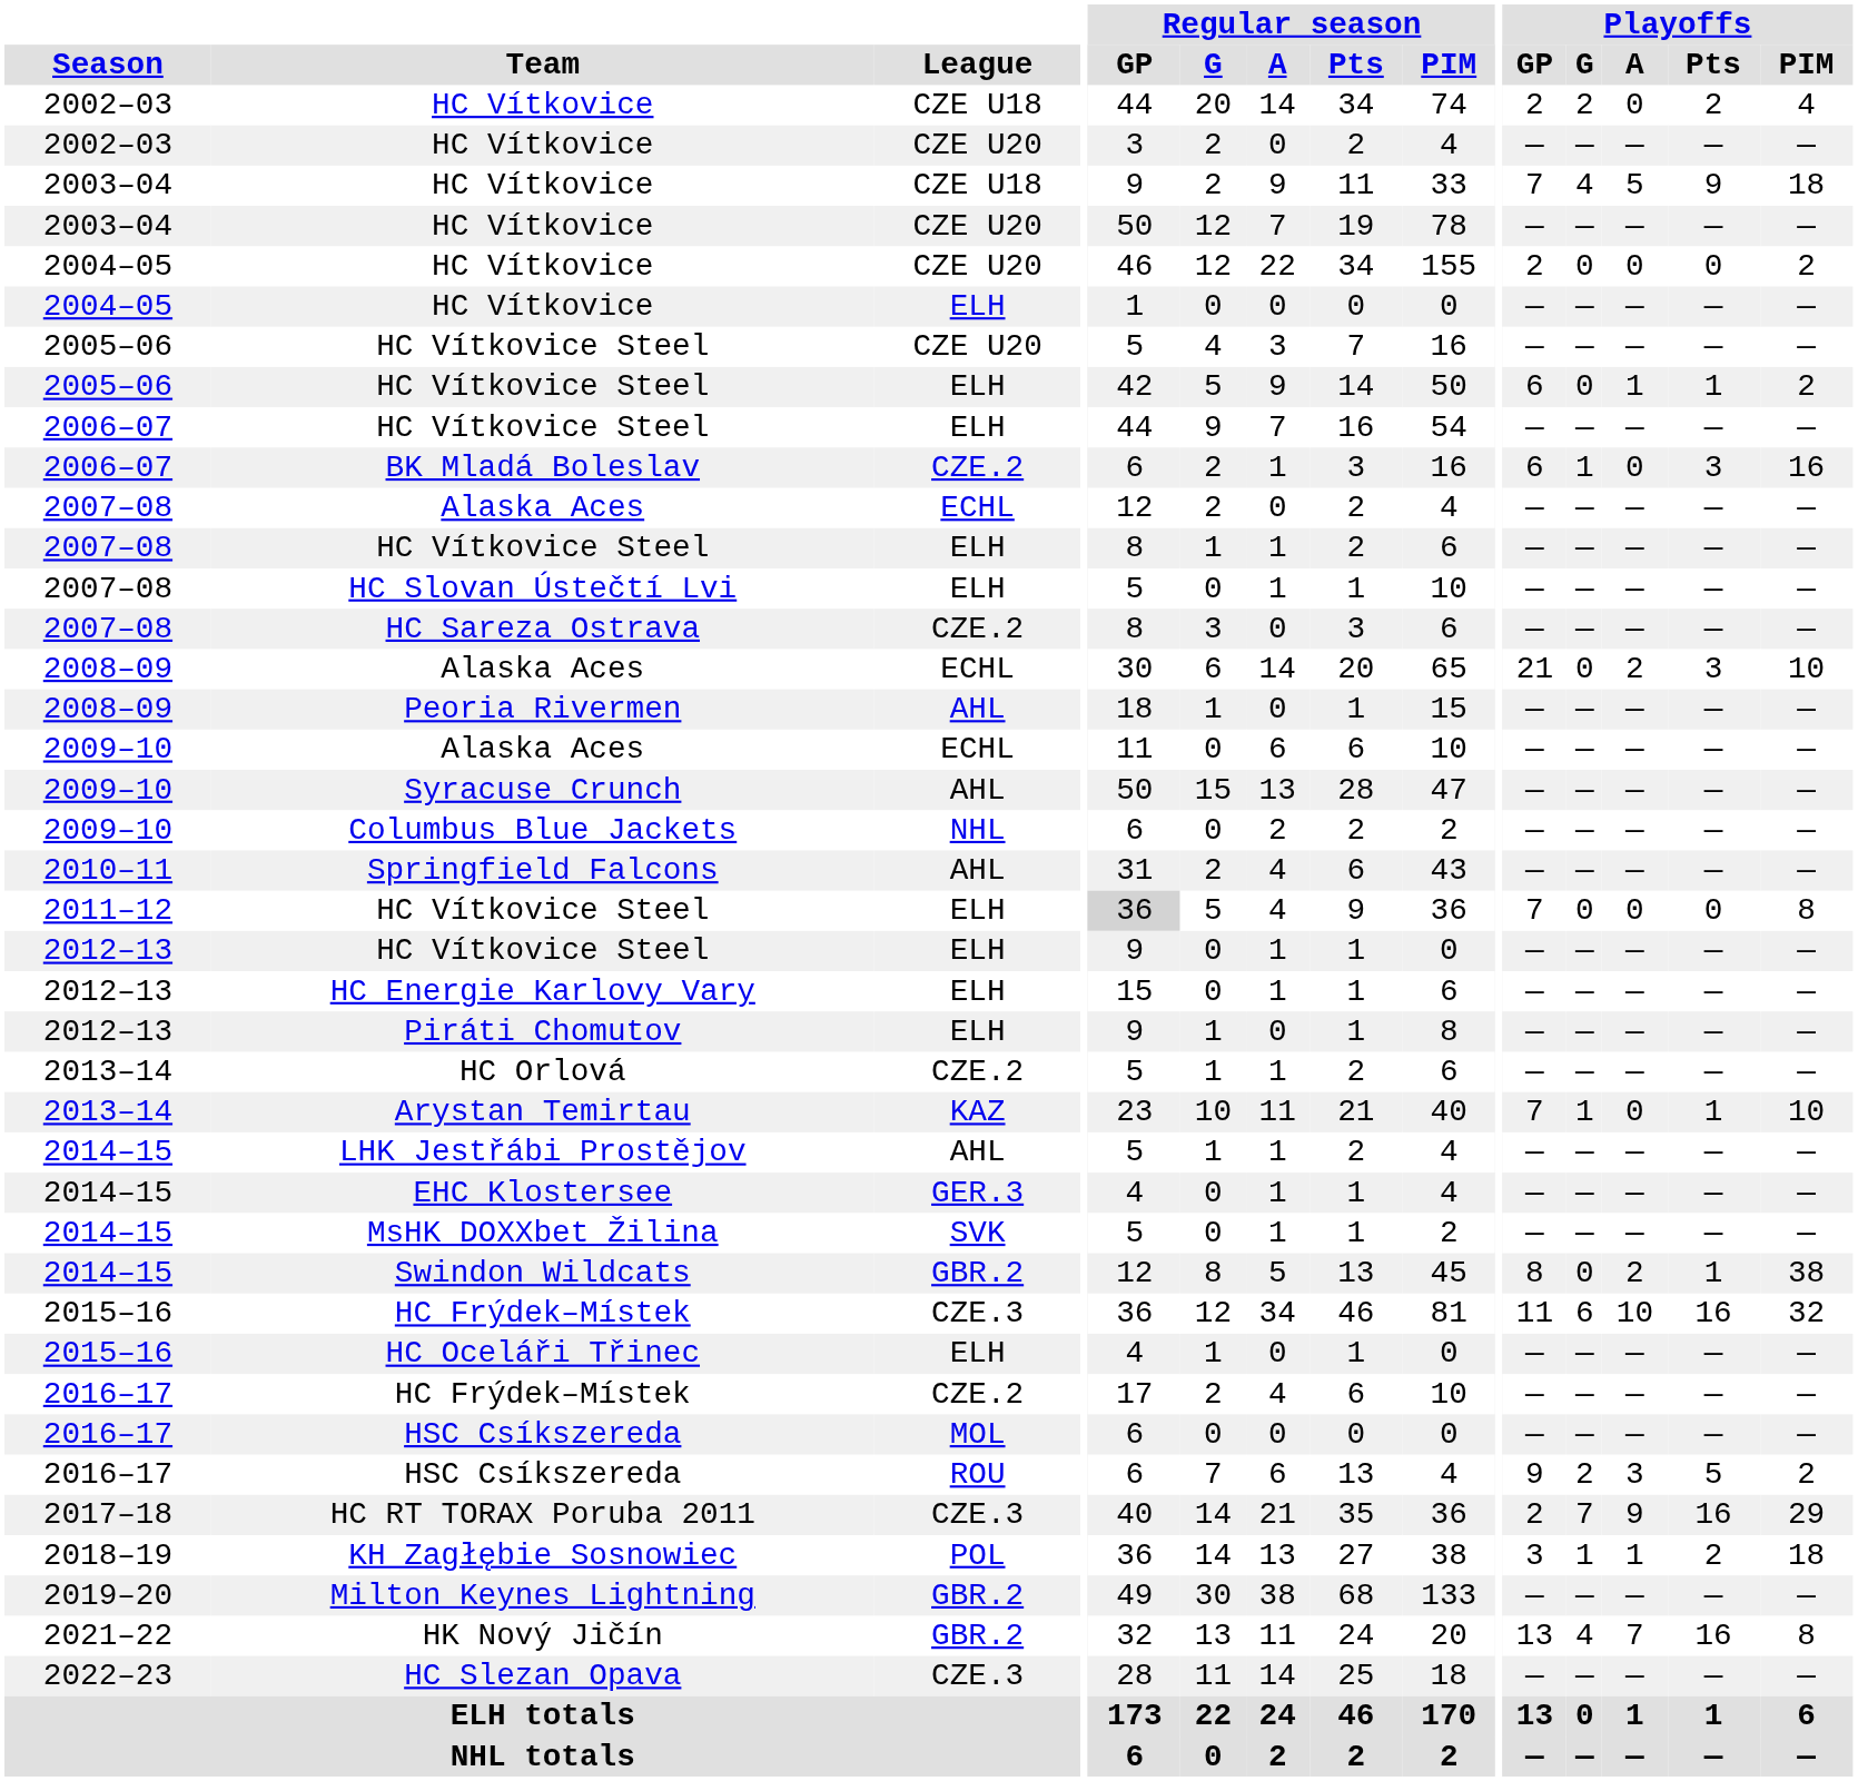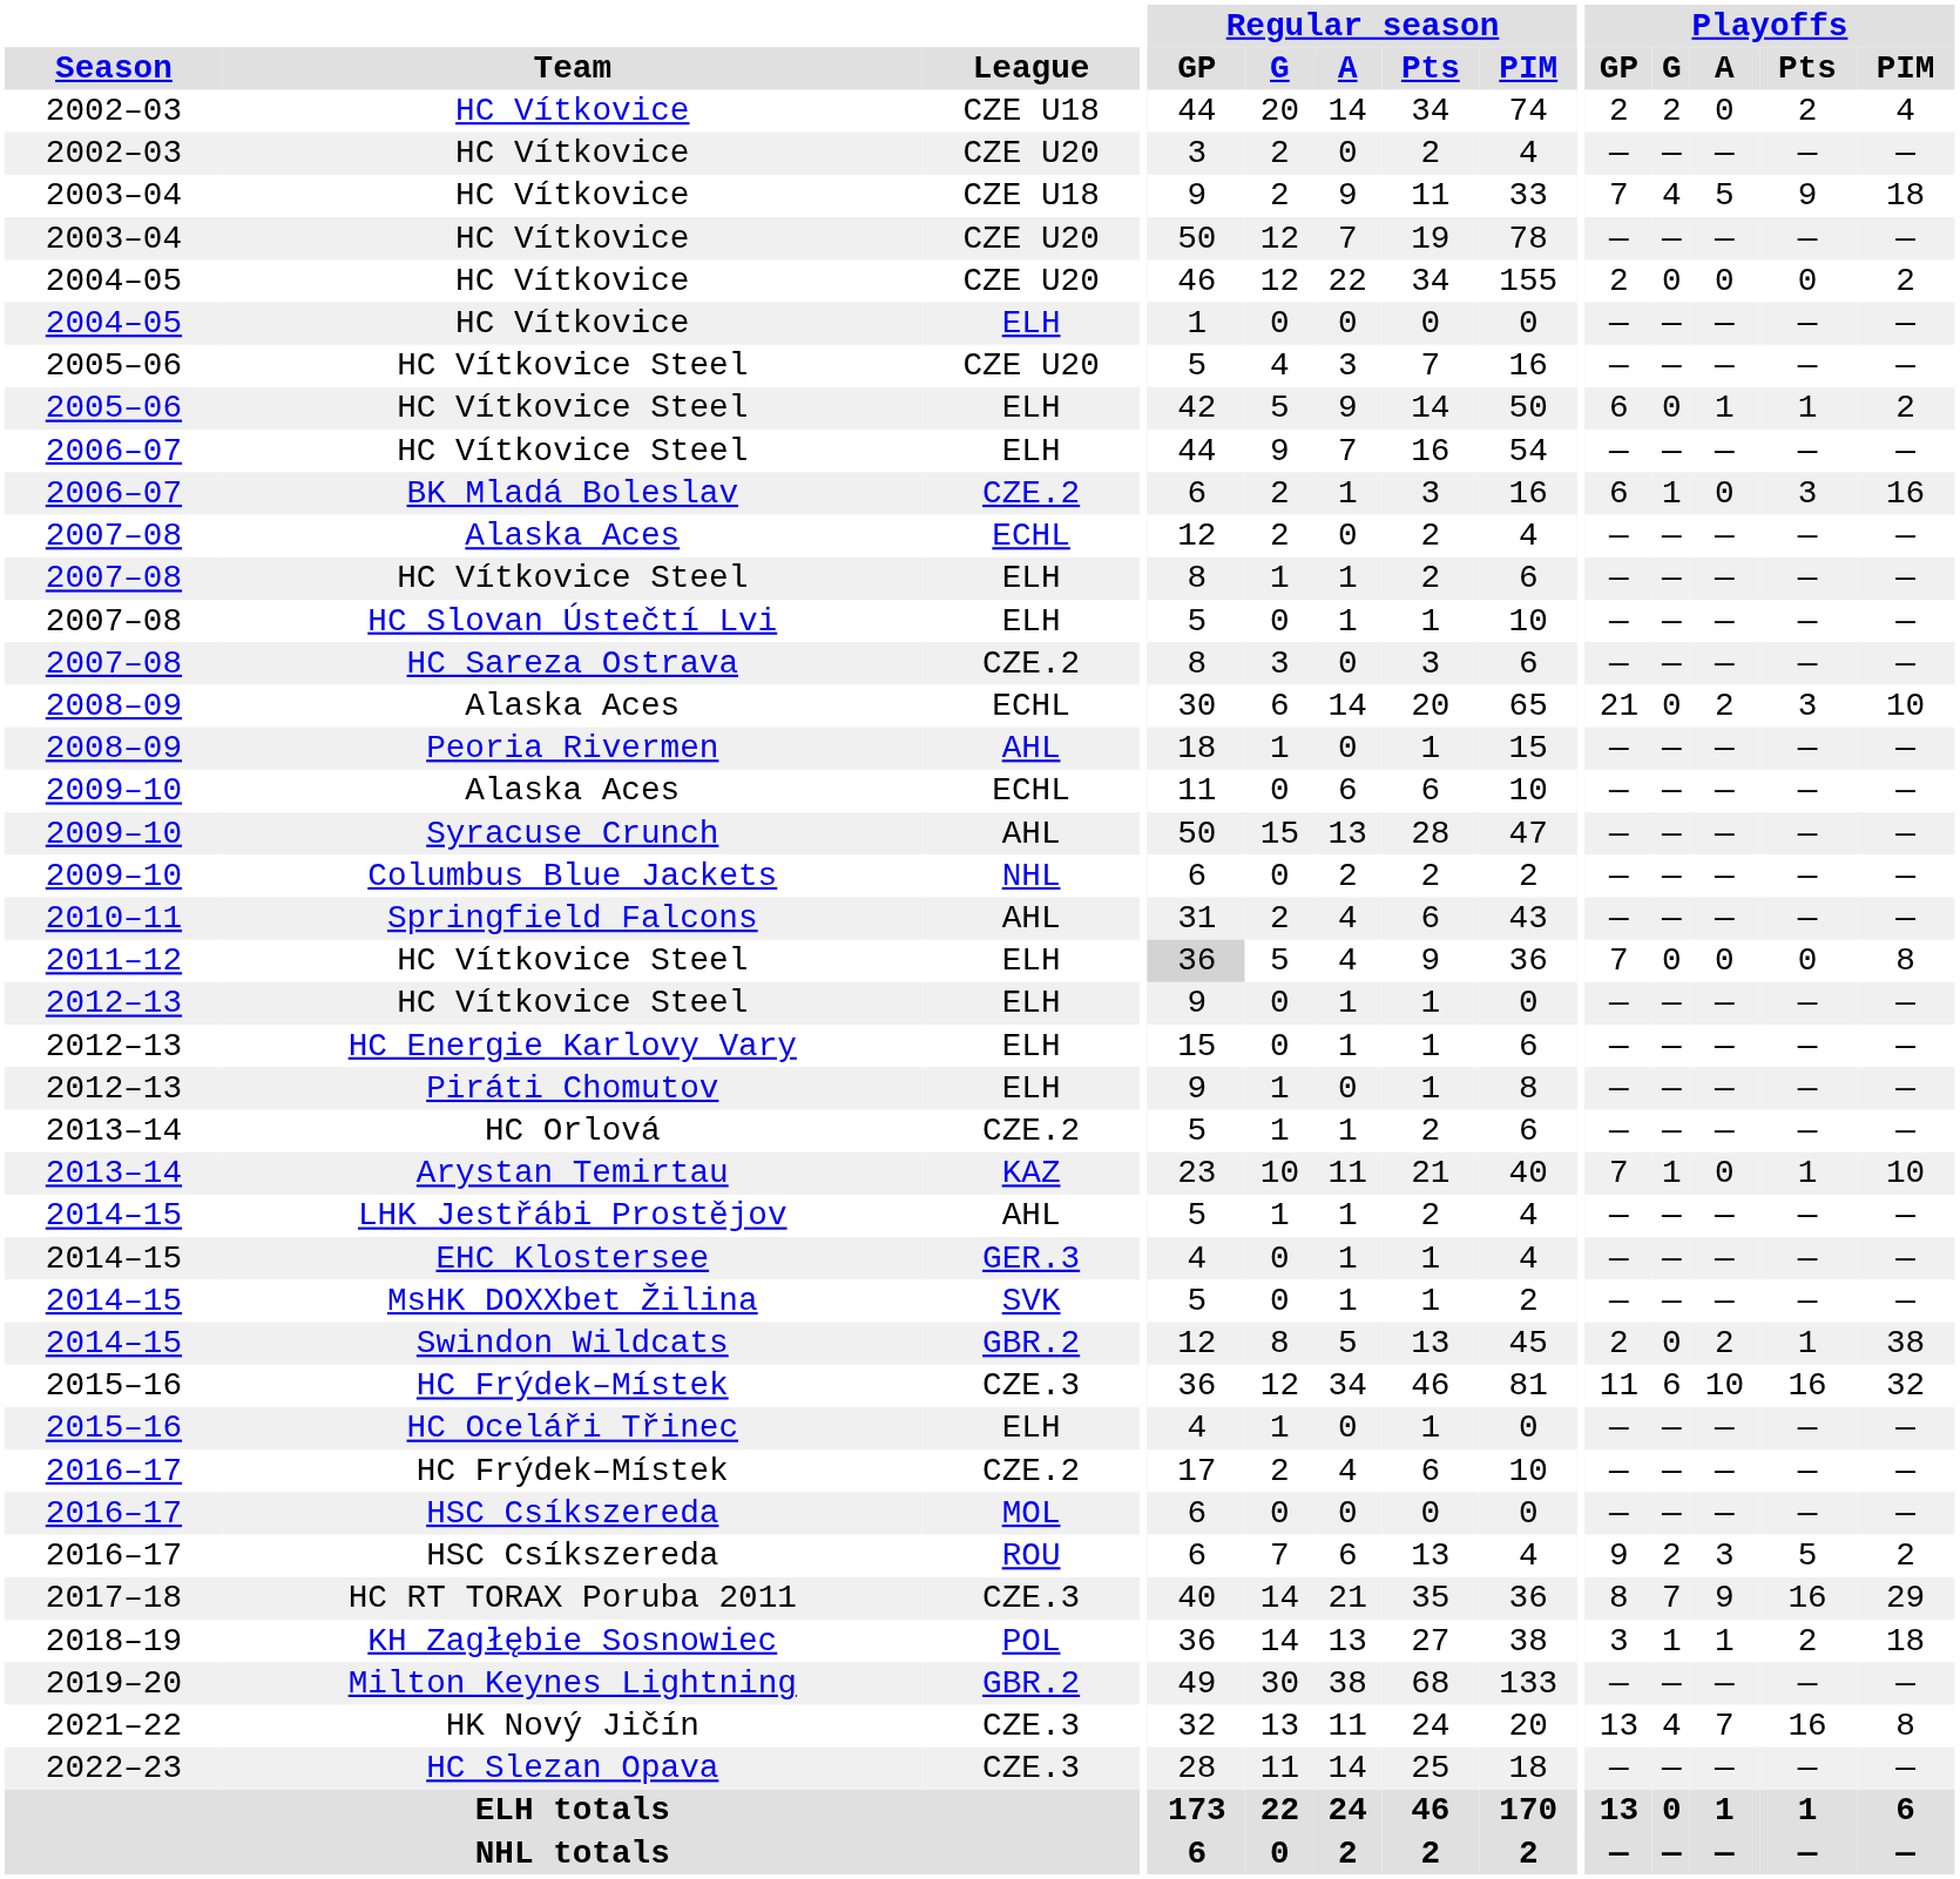 <table border="0" cellpadding="1" cellspacing="0" style="text-align:center; width:60em">
 <tr bgcolor="#e0e0e0">
 <th colspan="3" bgcolor="#ffffff"></th>
 <th rowspan="99" bgcolor="#ffffff"></th>
 <th colspan="5"><a href='#'>Regular season</a></th>
 <th rowspan="99" bgcolor="#ffffff"></th>
 <th colspan="5"><a href='#'>Playoffs</a></th>
 </tr>
 <tr bgcolor="#e0e0e0">
 <th><a href='#'>Season</a></th>
 <th>Team</th>
 <th>League</th>
 <th>GP</th>
 <th><a href='#'>G</a></th>
 <th><a href='#'>A</a></th>
 <th><a href='#'>Pts</a></th>
 <th><a href='#'>PIM</a></th>
 <th>GP</th>
 <th>G</th>
 <th>A</th>
 <th>Pts</th>
 <th>PIM</th>
 </tr>
 <tr>
 <td>2002–03</td>
 <td><a href='#'>HC Vítkovice</a></td>
 <td>CZE U18</td>
 <td>44</td>
 <td>20</td>
 <td>14</td>
 <td>34</td>
 <td>74</td>
 <td>2</td>
 <td>2</td>
 <td>0</td>
 <td>2</td>
 <td>4</td>
 </tr>
 <tr bgcolor="#f0f0f0">
 <td>2002–03</td>
 <td>HC Vítkovice</td>
 <td>CZE U20</td>
 <td>3</td>
 <td>2</td>
 <td>0</td>
 <td>2</td>
 <td>4</td>
 <td>—</td>
 <td>—</td>
 <td>—</td>
 <td>—</td>
 <td>—</td>
 </tr>
 <tr>
 <td>2003–04</td>
 <td>HC Vítkovice</td>
 <td>CZE U18</td>
 <td>9</td>
 <td>2</td>
 <td>9</td>
 <td>11</td>
 <td>33</td>
 <td>7</td>
 <td>4</td>
 <td>5</td>
 <td>9</td>
 <td>18</td>
 </tr>
 <tr bgcolor="#f0f0f0">
 <td>2003–04</td>
 <td>HC Vítkovice</td>
 <td>CZE U20</td>
 <td>50</td>
 <td>12</td>
 <td>7</td>
 <td>19</td>
 <td>78</td>
 <td>—</td>
 <td>—</td>
 <td>—</td>
 <td>—</td>
 <td>—</td>
 </tr>
 <tr>
 <td>2004–05</td>
 <td>HC Vítkovice</td>
 <td>CZE U20</td>
 <td>46</td>
 <td>12</td>
 <td>22</td>
 <td>34</td>
 <td>155</td>
 <td>2</td>
 <td>0</td>
 <td>0</td>
 <td>0</td>
 <td>2</td>
 </tr>
 <tr bgcolor="#f0f0f0">
 <td><a href='#'>2004–05</a></td>
 <td>HC Vítkovice</td>
 <td><a href='#'>ELH</a></td>
 <td>1</td>
 <td>0</td>
 <td>0</td>
 <td>0</td>
 <td>0</td>
 <td>—</td>
 <td>—</td>
 <td>—</td>
 <td>—</td>
 <td>—</td>
 </tr>
 <tr>
 <td>2005–06</td>
 <td>HC Vítkovice Steel</td>
 <td>CZE U20</td>
 <td>5</td>
 <td>4</td>
 <td>3</td>
 <td>7</td>
 <td>16</td>
 <td>—</td>
 <td>—</td>
 <td>—</td>
 <td>—</td>
 <td>—</td>
 </tr>
 <tr bgcolor="#f0f0f0">
 <td><a href='#'>2005–06</a></td>
 <td>HC Vítkovice Steel</td>
 <td>ELH</td>
 <td>42</td>
 <td>5</td>
 <td>9</td>
 <td>14</td>
 <td>50</td>
 <td>6</td>
 <td>0</td>
 <td>1</td>
 <td>1</td>
 <td>2</td>
 </tr>
 <tr>
 <td><a href='#'>2006–07</a></td>
 <td>HC Vítkovice Steel</td>
 <td>ELH</td>
 <td>44</td>
 <td>9</td>
 <td>7</td>
 <td>16</td>
 <td>54</td>
 <td>—</td>
 <td>—</td>
 <td>—</td>
 <td>—</td>
 <td>—</td>
 </tr>
 <tr bgcolor="#f0f0f0">
 <td><a href='#'>2006–07</a></td>
 <td><a href='#'>BK Mladá Boleslav</a></td>
 <td><a href='#'>CZE.2</a></td>
 <td>6</td>
 <td>2</td>
 <td>1</td>
 <td>3</td>
 <td>16</td>
 <td>6</td>
 <td>1</td>
 <td>0</td>
 <td>3</td>
 <td>16</td>
 </tr>
 <tr>
 <td><a href='#'>2007–08</a></td>
 <td><a href='#'>Alaska Aces</a></td>
 <td><a href='#'>ECHL</a></td>
 <td>12</td>
 <td>2</td>
 <td>0</td>
 <td>2</td>
 <td>4</td>
 <td>—</td>
 <td>—</td>
 <td>—</td>
 <td>—</td>
 <td>—</td>
 </tr>
 <tr bgcolor="#f0f0f0">
 <td><a href='#'>2007–08</a></td>
 <td>HC Vítkovice Steel</td>
 <td>ELH</td>
 <td>8</td>
 <td>1</td>
 <td>1</td>
 <td>2</td>
 <td>6</td>
 <td>—</td>
 <td>—</td>
 <td>—</td>
 <td>—</td>
 <td>—</td>
 </tr>
 <tr>
 <td>2007–08</td>
 <td><a href='#'>HC Slovan Ústečtí Lvi</a></td>
 <td>ELH</td>
 <td>5</td>
 <td>0</td>
 <td>1</td>
 <td>1</td>
 <td>10</td>
 <td>—</td>
 <td>—</td>
 <td>—</td>
 <td>—</td>
 <td>—</td>
 </tr>
 <tr bgcolor="#f0f0f0">
 <td><a href='#'>2007–08</a></td>
 <td><a href='#'>HC Sareza Ostrava</a></td>
 <td>CZE.2</td>
 <td>8</td>
 <td>3</td>
 <td>0</td>
 <td>3</td>
 <td>6</td>
 <td>—</td>
 <td>—</td>
 <td>—</td>
 <td>—</td>
 <td>—</td>
 </tr>
 <tr>
 <td><a href='#'>2008–09</a></td>
 <td>Alaska Aces</td>
 <td>ECHL</td>
 <td>30</td>
 <td>6</td>
 <td>14</td>
 <td>20</td>
 <td>65</td>
 <td>21</td>
 <td>0</td>
 <td>2</td>
 <td>3</td>
 <td>10</td>
 </tr>
 <tr bgcolor="#f0f0f0">
 <td><a href='#'>2008–09</a></td>
 <td><a href='#'>Peoria Rivermen</a></td>
 <td><a href='#'>AHL</a></td>
 <td>18</td>
 <td>1</td>
 <td>0</td>
 <td>1</td>
 <td>15</td>
 <td>—</td>
 <td>—</td>
 <td>—</td>
 <td>—</td>
 <td>—</td>
 </tr>
 <tr>
 <td><a href='#'>2009–10</a></td>
 <td>Alaska Aces</td>
 <td>ECHL</td>
 <td>11</td>
 <td>0</td>
 <td>6</td>
 <td>6</td>
 <td>10</td>
 <td>—</td>
 <td>—</td>
 <td>—</td>
 <td>—</td>
 <td>—</td>
 </tr>
 <tr bgcolor="#f0f0f0">
 <td><a href='#'>2009–10</a></td>
 <td><a href='#'>Syracuse Crunch</a></td>
 <td>AHL</td>
 <td>50</td>
 <td>15</td>
 <td>13</td>
 <td>28</td>
 <td>47</td>
 <td>—</td>
 <td>—</td>
 <td>—</td>
 <td>—</td>
 <td>—</td>
 </tr>
 <tr>
 <td><a href='#'>2009–10</a></td>
 <td><a href='#'>Columbus Blue Jackets</a></td>
 <td><a href='#'>NHL</a></td>
 <td>6</td>
 <td>0</td>
 <td>2</td>
 <td>2</td>
 <td>2</td>
 <td>—</td>
 <td>—</td>
 <td>—</td>
 <td>—</td>
 <td>—</td>
 </tr>
 <tr bgcolor="#f0f0f0">
 <td><a href='#'>2010–11</a></td>
 <td><a href='#'>Springfield Falcons</a></td>
 <td>AHL</td>
 <td>31</td>
 <td>2</td>
 <td>4</td>
 <td>6</td>
 <td>43</td>
 <td>—</td>
 <td>—</td>
 <td>—</td>
 <td>—</td>
 <td>—</td>
 </tr>
 <tr>
 <td><a href='#'>2011–12</a></td>
 <td>HC Vítkovice Steel</td>
 <td>ELH</td>
 <td style="background: lightgrey;">36</td>
 <td>5</td>
 <td>4</td>
 <td>9</td>
 <td>36</td>
 <td>7</td>
 <td>0</td>
 <td>0</td>
 <td>0</td>
 <td>8</td>
 </tr>
 <tr bgcolor="#f0f0f0">
 <td><a href='#'>2012–13</a></td>
 <td>HC Vítkovice Steel</td>
 <td>ELH</td>
 <td>9</td>
 <td>0</td>
 <td>1</td>
 <td>1</td>
 <td>0</td>
 <td>—</td>
 <td>—</td>
 <td>—</td>
 <td>—</td>
 <td>—</td>
 </tr>
 <tr>
 <td>2012–13</td>
 <td><a href='#'>HC Energie Karlovy Vary</a></td>
 <td>ELH</td>
 <td>15</td>
 <td>0</td>
 <td>1</td>
 <td>1</td>
 <td>6</td>
 <td>—</td>
 <td>—</td>
 <td>—</td>
 <td>—</td>
 <td>—</td>
 </tr>
 <tr bgcolor="#f0f0f0">
 <td>2012–13</td>
 <td><a href='#'>Piráti Chomutov</a></td>
 <td>ELH</td>
 <td>9</td>
 <td>1</td>
 <td>0</td>
 <td>1</td>
 <td>8</td>
 <td>—</td>
 <td>—</td>
 <td>—</td>
 <td>—</td>
 <td>—</td>
 </tr>
 <tr>
 <td>2013–14</td>
 <td>HC Orlová</td>
 <td>CZE.2</td>
 <td>5</td>
 <td>1</td>
 <td>1</td>
 <td>2</td>
 <td>6</td>
 <td>—</td>
 <td>—</td>
 <td>—</td>
 <td>—</td>
 <td>—</td>
 </tr>
 <tr bgcolor="#f0f0f0">
 <td><a href='#'>2013–14</a></td>
 <td><a href='#'>Arystan Temirtau</a></td>
 <td><a href='#'>KAZ</a></td>
 <td>23</td>
 <td>10</td>
 <td>11</td>
 <td>21</td>
 <td>40</td>
 <td>7</td>
 <td>1</td>
 <td>0</td>
 <td>1</td>
 <td>10</td>
 </tr>
 <tr>
 <td><a href='#'>2014–15</a></td>
 <td><a href='#'>LHK Jestřábi Prostějov</a></td>
 <td>AHL</td>
 <td>5</td>
 <td>1</td>
 <td>1</td>
 <td>2</td>
 <td>4</td>
 <td>—</td>
 <td>—</td>
 <td>—</td>
 <td>—</td>
 <td>—</td>
 </tr>
 <tr bgcolor="#f0f0f0">
 <td>2014–15</td>
 <td><a href='#'>EHC Klostersee</a></td>
 <td><a href='#'>GER.3</a></td>
 <td>4</td>
 <td>0</td>
 <td>1</td>
 <td>1</td>
 <td>4</td>
 <td>—</td>
 <td>—</td>
 <td>—</td>
 <td>—</td>
 <td>—</td>
 </tr>
 <tr>
 <td><a href='#'>2014–15</a></td>
 <td><a href='#'>MsHK DOXXbet Žilina</a></td>
 <td><a href='#'>SVK</a></td>
 <td>5</td>
 <td>0</td>
 <td>1</td>
 <td>1</td>
 <td>2</td>
 <td>—</td>
 <td>—</td>
 <td>—</td>
 <td>—</td>
 <td>—</td>
 </tr>
 <tr bgcolor="#f0f0f0">
 <td><a href='#'>2014–15</a></td>
 <td><a href='#'>Swindon Wildcats</a></td>
 <td><a href='#'>GBR.2</a></td>
 <td>12</td>
 <td>8</td>
 <td>5</td>
 <td>13</td>
 <td>45</td>
-<td>8</td>
+<td>2</td>
 <td>0</td>
 <td>2</td>
 <td>1</td>
 <td>38</td>
 </tr>
 <tr>
 <td>2015–16</td>
 <td><a href='#'>HC Frýdek–Místek</a></td>
 <td>CZE.3</td>
 <td>36</td>
 <td>12</td>
 <td>34</td>
 <td>46</td>
 <td>81</td>
 <td>11</td>
 <td>6</td>
 <td>10</td>
 <td>16</td>
 <td>32</td>
 </tr>
 <tr bgcolor="#f0f0f0">
 <td><a href='#'>2015–16</a></td>
 <td><a href='#'>HC Oceláři Třinec</a></td>
 <td>ELH</td>
 <td>4</td>
 <td>1</td>
 <td>0</td>
 <td>1</td>
 <td>0</td>
 <td>—</td>
 <td>—</td>
 <td>—</td>
 <td>—</td>
 <td>—</td>
 </tr>
 <tr>
 <td><a href='#'>2016–17</a></td>
 <td>HC Frýdek–Místek</td>
 <td>CZE.2</td>
 <td>17</td>
 <td>2</td>
 <td>4</td>
 <td>6</td>
 <td>10</td>
 <td>—</td>
 <td>—</td>
 <td>—</td>
 <td>—</td>
 <td>—</td>
 </tr>
 <tr bgcolor="#f0f0f0">
 <td><a href='#'>2016–17</a></td>
 <td><a href='#'>HSC Csíkszereda</a></td>
 <td><a href='#'>MOL</a></td>
 <td>6</td>
 <td>0</td>
 <td>0</td>
 <td>0</td>
 <td>0</td>
 <td>—</td>
 <td>—</td>
 <td>—</td>
 <td>—</td>
 <td>—</td>
 </tr>
 <tr>
 <td>2016–17</td>
 <td>HSC Csíkszereda</td>
 <td><a href='#'>ROU</a></td>
 <td>6</td>
 <td>7</td>
 <td>6</td>
 <td>13</td>
 <td>4</td>
 <td>9</td>
 <td>2</td>
 <td>3</td>
 <td>5</td>
 <td>2</td>
 </tr>
 <tr bgcolor="#f0f0f0">
 <td>2017–18</td>
 <td>HC RT TORAX Poruba 2011</td>
 <td>CZE.3</td>
 <td>40</td>
 <td>14</td>
 <td>21</td>
 <td>35</td>
 <td>36</td>
-<td>2</td>
+<td>8</td>
 <td>7</td>
 <td>9</td>
 <td>16</td>
 <td>29</td>
 </tr>
 <tr>
 <td>2018–19</td>
 <td><a href='#'>KH Zagłębie Sosnowiec</a></td>
 <td><a href='#'>POL</a></td>
 <td>36</td>
 <td>14</td>
 <td>13</td>
 <td>27</td>
 <td>38</td>
 <td>3</td>
 <td>1</td>
 <td>1</td>
 <td>2</td>
 <td>18</td>
 </tr>
 <tr bgcolor="#f0f0f0">
 <td>2019–20</td>
 <td><a href='#'>Milton Keynes Lightning</a></td>
 <td><a href='#'>GBR.2</a></td>
 <td>49</td>
 <td>30</td>
 <td>38</td>
 <td>68</td>
 <td>133</td>
 <td>—</td>
 <td>—</td>
 <td>—</td>
 <td>—</td>
 <td>—</td>
 </tr>
 <tr>
 <td>2021–22</td>
 <td>HK Nový Jičín</td>
-<td><a href='#'>GBR.2</a></td>
+<td>CZE.3</td>
 <td>32</td>
 <td>13</td>
 <td>11</td>
 <td>24</td>
 <td>20</td>
 <td>13</td>
 <td>4</td>
 <td>7</td>
 <td>16</td>
 <td>8</td>
 </tr>
 <tr bgcolor="#f0f0f0">
 <td>2022–23</td>
 <td><a href='#'>HC Slezan Opava</a></td>
 <td>CZE.3</td>
 <td>28</td>
 <td>11</td>
 <td>14</td>
 <td>25</td>
 <td>18</td>
 <td>—</td>
 <td>—</td>
 <td>—</td>
 <td>—</td>
 <td>—</td>
 </tr>
 <tr bgcolor="#e0e0e0">
 <th colspan="3">ELH totals</th>
 <th>173</th>
 <th>22</th>
 <th>24</th>
 <th>46</th>
 <th>170</th>
 <th>13</th>
 <th>0</th>
 <th>1</th>
 <th>1</th>
 <th>6</th>
 </tr>
 <tr bgcolor="#e0e0e0">
 <th colspan="3">NHL totals</th>
 <th>6</th>
 <th>0</th>
 <th>2</th>
 <th>2</th>
 <th>2</th>
 <th>—</th>
 <th>—</th>
 <th>—</th>
 <th>—</th>
 <th>—</th>
 </tr>
 </table>
